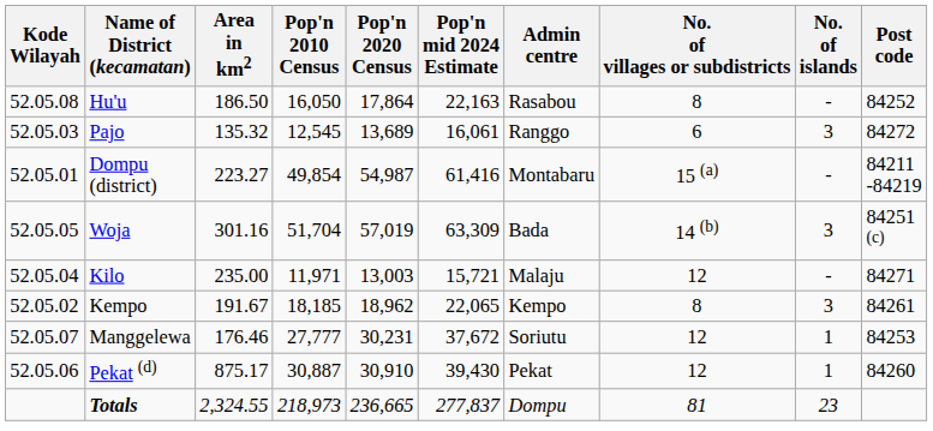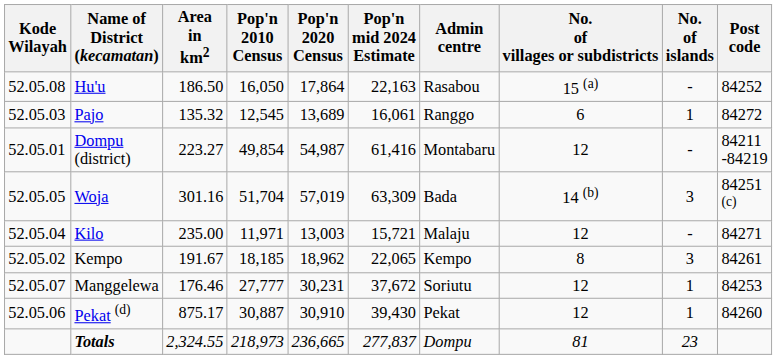 <table class="wikitable">
 <tr>
 <th>Kode <br>Wilayah</th>
 <th>Name of<br>District <br>(<em>kecamatan</em>)</th>
 <th>Area <br>in<br> km<sup>2</sup></th>
 <th>Pop'n <br>2010<br>Census</th>
 <th>Pop'n <br>2020<br>Census</th>
 <th>Pop'n <br>mid 2024<br>Estimate</th>
 <th>Admin<br> centre</th>
 <th>No.<br> of<br>villages or subdistricts</th>
 <th>No.<br>of<br>islands</th>
 <th>Post<br>code</th>
 </tr>
 <tr>
 <td>52.05.08</td>
 <td><a href='#'>Hu'u</a></td>
 <td align="right">186.50</td>
 <td align="right">16,050</td>
 <td align="right">17,864</td>
 <td align="right">22,163</td>
 <td>Rasabou</td>
-<td align="center">8</td>
+<td align="center">15 <sup>(a)</sup></td>
 <td align="center">-</td>
 <td>84252</td>
 </tr>
 <tr>
 <td>52.05.03</td>
 <td><a href='#'>Pajo</a></td>
 <td align="right">135.32</td>
 <td align="right">12,545</td>
 <td align="right">13,689</td>
 <td align="right">16,061</td>
 <td>Ranggo</td>
 <td align="center">6</td>
-<td align="center">3</td>
+<td align="center">1</td>
 <td>84272</td>
 </tr>
 <tr>
 <td>52.05.01</td>
 <td><a href='#'>Dompu</a> <br>(district)</td>
 <td align="right">223.27</td>
 <td align="right">49,854</td>
 <td align="right">54,987</td>
 <td align="right">61,416</td>
 <td>Montabaru</td>
-<td align="center">15 <sup>(a)</sup></td>
+<td align="center">12</td>
 <td align="center">-</td>
 <td>84211<br>-84219</td>
 </tr>
 <tr>
 <td>52.05.05</td>
 <td><a href='#'>Woja</a></td>
 <td align="right">301.16</td>
 <td align="right">51,704</td>
 <td align="right">57,019</td>
 <td align="right">63,309</td>
 <td>Bada</td>
 <td align="center">14 <sup>(b)</sup></td>
 <td align="center">3</td>
 <td>84251 <br><sup>(c)</sup></td>
 </tr>
 <tr>
 <td>52.05.04</td>
 <td><a href='#'>Kilo</a></td>
 <td align="right">235.00</td>
 <td align="right">11,971</td>
 <td align="right">13,003</td>
 <td align="right">15,721</td>
 <td>Malaju</td>
 <td align="center">12</td>
 <td align="center">-</td>
 <td>84271</td>
 </tr>
 <tr>
 <td>52.05.02</td>
 <td>Kempo</td>
 <td align="right">191.67</td>
 <td align="right">18,185</td>
 <td align="right">18,962</td>
 <td align="right">22,065</td>
 <td>Kempo</td>
 <td align="center">8</td>
 <td align="center">3</td>
 <td>84261</td>
 </tr>
 <tr>
 <td>52.05.07</td>
 <td>Manggelewa</td>
 <td align="right">176.46</td>
 <td align="right">27,777</td>
 <td align="right">30,231</td>
 <td align="right">37,672</td>
 <td>Soriutu</td>
 <td align="center">12</td>
 <td align="center">1</td>
 <td>84253</td>
 </tr>
 <tr>
 <td>52.05.06</td>
 <td><a href='#'>Pekat</a> <sup>(d)</sup></td>
 <td align="right">875.17</td>
 <td align="right">30,887</td>
 <td align="right">30,910</td>
 <td align="right">39,430</td>
 <td>Pekat</td>
 <td align="center">12</td>
 <td align="center">1</td>
 <td>84260</td>
 </tr>
 <tr>
 <td></td>
 <td><strong><em>Totals</em></strong></td>
 <td align="right"><em>2,324.55</em></td>
 <td align="right"><em>218,973</em></td>
 <td align="right"><em>236,665</em></td>
 <td align="right"><em>277,837</em></td>
 <td><em>Dompu</em></td>
 <td align="center"><em>81</em></td>
 <td align="center"><em>23</em></td>
 <td></td>
 </tr>
 </table>
